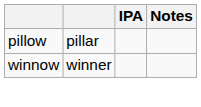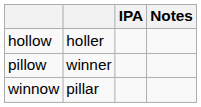 <table class="wikitable sortable mw-collapsible mw-collapsed">
 <tr>
 <th></th>
 <th></th>
 <th>IPA</th>
 <th>Notes</th>
 </tr>
 <tr>
+<td>hollow</td>
+<td>holler</td>
+<td></td>
+<td></td>
+</tr>
+<tr>
 <td>pillow</td>
-<td>pillar</td>
+<td>winner</td>
 <td></td>
 <td></td>
 </tr>
 <tr>
 <td>winnow</td>
-<td>winner</td>
+<td>pillar</td>
 <td></td>
 <td></td>
 </tr>
 </table>
